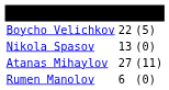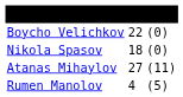 <table class="toccolours" border="0" cellpadding="2" cellspacing="0" align="left" style="margin:0.5em;">
 <tr>
 <th colspan="4" align="center" bgcolor="#000000"><span>Forwards</span></th>
 </tr>
 <tr>
 <td> <a href='#'>Boycho Velichkov</a></td>
 <td>22</td>
-<td>(5)</td>
+<td>(0)</td>
 </tr>
 <tr>
 <td> <a href='#'>Nikola Spasov</a></td>
-<td>13</td>
+<td>18</td>
 <td>(0)</td>
 </tr>
 <tr>
 <td> <a href='#'>Atanas Mihaylov</a></td>
 <td>27</td>
 <td>(11)</td>
 </tr>
 <tr>
 <td> <a href='#'>Rumen Manolov</a></td>
-<td>6</td>
-<td>(0)</td>
+<td>4</td>
+<td>(5)</td>
 </tr>
 <tr>
 </tr>
 </table>
